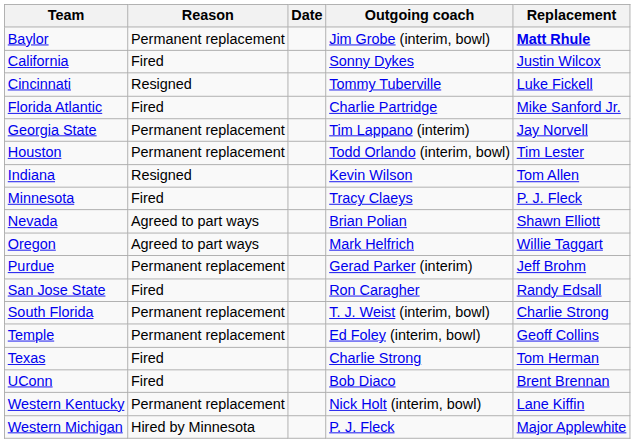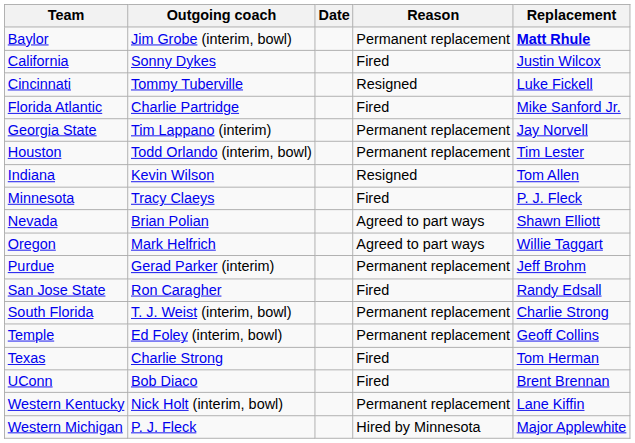 <table class="wikitable sortable">
 <tr>
 <th>Team</th>
+<th>Outgoing coach</th>
+<th>Date</th>
 <th>Reason</th>
-<th>Date</th>
-<th>Outgoing coach</th>
 <th>Replacement</th>
 </tr>
 <tr>
 <td><a href='#'>Baylor</a></td>
+<td><a href='#'>Jim Grobe</a> (interim, bowl)</td>
+<td></td>
 <td>Permanent replacement</td>
-<td></td>
-<td><a href='#'>Jim Grobe</a> (interim, bowl)</td>
 <td><strong><a href='#'>Matt Rhule</a></strong></td>
 </tr>
 <tr>
 <td><a href='#'>California</a></td>
+<td><a href='#'>Sonny Dykes</a></td>
+<td></td>
 <td>Fired</td>
-<td></td>
-<td><a href='#'>Sonny Dykes</a></td>
 <td><a href='#'>Justin Wilcox</a></td>
 </tr>
 <tr>
 <td><a href='#'>Cincinnati</a></td>
+<td><a href='#'>Tommy Tuberville</a></td>
+<td></td>
 <td>Resigned</td>
-<td></td>
-<td><a href='#'>Tommy Tuberville</a></td>
 <td><a href='#'>Luke Fickell</a></td>
 </tr>
 <tr>
 <td><a href='#'>Florida Atlantic</a></td>
+<td><a href='#'>Charlie Partridge</a></td>
+<td></td>
 <td>Fired</td>
-<td></td>
-<td><a href='#'>Charlie Partridge</a></td>
 <td><a href='#'>Mike Sanford Jr.</a></td>
 </tr>
 <tr>
 <td><a href='#'>Georgia State</a></td>
+<td><a href='#'>Tim Lappano</a> (interim)</td>
+<td></td>
 <td>Permanent replacement</td>
-<td></td>
-<td><a href='#'>Tim Lappano</a> (interim)</td>
 <td><a href='#'>Jay Norvell</a></td>
 </tr>
 <tr>
 <td><a href='#'>Houston</a></td>
+<td><a href='#'>Todd Orlando</a> (interim, bowl)</td>
+<td></td>
 <td>Permanent replacement</td>
-<td></td>
-<td><a href='#'>Todd Orlando</a> (interim, bowl)</td>
 <td><a href='#'>Tim Lester</a></td>
 </tr>
 <tr>
 <td><a href='#'>Indiana</a></td>
+<td><a href='#'>Kevin Wilson</a></td>
+<td></td>
 <td>Resigned</td>
-<td></td>
-<td><a href='#'>Kevin Wilson</a></td>
 <td><a href='#'>Tom Allen</a></td>
 </tr>
 <tr>
 <td><a href='#'>Minnesota</a></td>
+<td><a href='#'>Tracy Claeys</a></td>
+<td></td>
 <td>Fired</td>
-<td></td>
-<td><a href='#'>Tracy Claeys</a></td>
 <td><a href='#'>P. J. Fleck</a></td>
 </tr>
 <tr>
 <td><a href='#'>Nevada</a></td>
+<td><a href='#'>Brian Polian</a></td>
+<td></td>
 <td>Agreed to part ways</td>
-<td></td>
-<td><a href='#'>Brian Polian</a></td>
 <td><a href='#'>Shawn Elliott</a></td>
 </tr>
 <tr>
 <td><a href='#'>Oregon</a></td>
+<td><a href='#'>Mark Helfrich</a></td>
+<td></td>
 <td>Agreed to part ways</td>
-<td></td>
-<td><a href='#'>Mark Helfrich</a></td>
 <td><a href='#'>Willie Taggart</a></td>
 </tr>
 <tr>
 <td><a href='#'>Purdue</a></td>
+<td><a href='#'>Gerad Parker</a> (interim)</td>
+<td></td>
 <td>Permanent replacement</td>
-<td></td>
-<td><a href='#'>Gerad Parker</a> (interim)</td>
 <td><a href='#'>Jeff Brohm</a></td>
 </tr>
 <tr>
 <td><a href='#'>San Jose State</a></td>
+<td><a href='#'>Ron Caragher</a></td>
+<td></td>
 <td>Fired</td>
-<td></td>
-<td><a href='#'>Ron Caragher</a></td>
 <td><a href='#'>Randy Edsall</a></td>
 </tr>
 <tr>
 <td><a href='#'>South Florida</a></td>
+<td><a href='#'>T. J. Weist</a> (interim, bowl)</td>
+<td></td>
 <td>Permanent replacement</td>
-<td></td>
-<td><a href='#'>T. J. Weist</a> (interim, bowl)</td>
 <td><a href='#'>Charlie Strong</a></td>
 </tr>
 <tr>
 <td><a href='#'>Temple</a></td>
+<td><a href='#'>Ed Foley</a> (interim, bowl)</td>
+<td></td>
 <td>Permanent replacement</td>
-<td></td>
-<td><a href='#'>Ed Foley</a> (interim, bowl)</td>
 <td><a href='#'>Geoff Collins</a></td>
 </tr>
 <tr>
 <td><a href='#'>Texas</a></td>
+<td><a href='#'>Charlie Strong</a></td>
+<td></td>
 <td>Fired</td>
-<td></td>
-<td><a href='#'>Charlie Strong</a></td>
 <td><a href='#'>Tom Herman</a></td>
 </tr>
 <tr>
 <td><a href='#'>UConn</a></td>
+<td><a href='#'>Bob Diaco</a></td>
+<td></td>
 <td>Fired</td>
-<td></td>
-<td><a href='#'>Bob Diaco</a></td>
 <td><a href='#'>Brent Brennan</a></td>
 </tr>
 <tr>
 <td><a href='#'>Western Kentucky</a></td>
+<td><a href='#'>Nick Holt</a> (interim, bowl)</td>
+<td></td>
 <td>Permanent replacement</td>
-<td></td>
-<td><a href='#'>Nick Holt</a> (interim, bowl)</td>
 <td><a href='#'>Lane Kiffin</a></td>
 </tr>
 <tr>
 <td><a href='#'>Western Michigan</a></td>
+<td><a href='#'>P. J. Fleck</a></td>
+<td></td>
 <td>Hired by Minnesota</td>
-<td></td>
-<td><a href='#'>P. J. Fleck</a></td>
 <td><a href='#'>Major Applewhite</a></td>
 </tr>
 </table>
